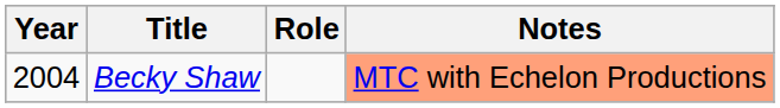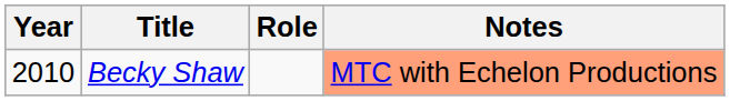 <table class="wikitable">
 <tr>
 <th>Year</th>
 <th>Title</th>
 <th>Role</th>
 <th>Notes</th>
 </tr>
 <tr>
-<td>2004</td>
+<td>2010</td>
 <td><em><a href='#'>Becky Shaw</a> </em></td>
 <td></td>
 <td style="background: lightsalmon;"><a href='#'>MTC</a> with Echelon Productions</td>
 </tr>
 </table>
